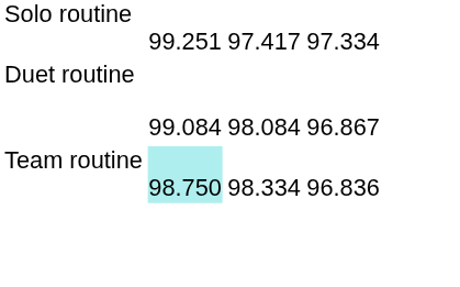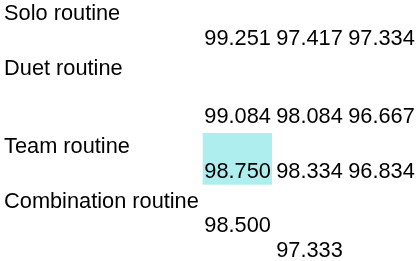 <table>
 <tr valign="top">
 <td>Solo routine<br><div></div></td>
 <td><br>99.251</td>
 <td><br>97.417</td>
 <td><br>97.334</td>
 </tr>
 <tr valign="top">
 <td>Duet routine<br><div></div></td>
 <td><br><br>99.084</td>
 <td><br><br>98.084</td>
-<td><br><br>96.867</td>
+<td><br><br>96.667</td>
 </tr>
 <tr valign="top">
 <td>Team routine<br><div></div></td>
 <td style="background: paleturquoise;"><br>98.750</td>
 <td><br>98.334</td>
-<td><br>96.836</td>
+<td><br>96.834</td>
+</tr>
+<tr valign="top">
+<td>Combination routine<br><div></div></td>
+<td><br>98.500</td>
+<td><br><br>97.333</td>
+<td></td>
 </tr>
 </table>
